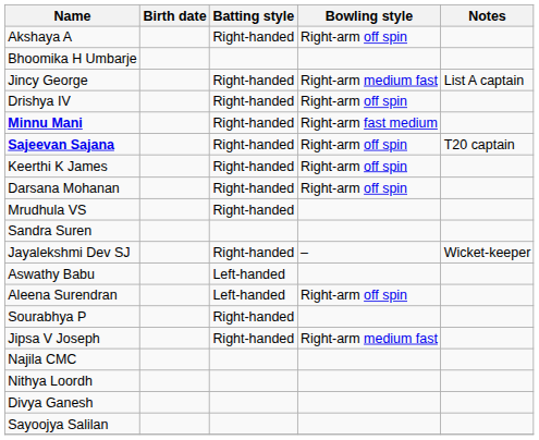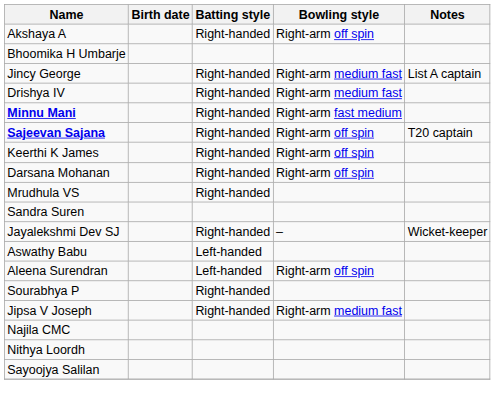 <table class="wikitable sortable" style="font-size:95%;">
 <tr>
 <th align=center>Name</th>
 <th align=center>Birth date</th>
 <th align=center>Batting style</th>
 <th align=center>Bowling style</th>
 <th align=center>Notes</th>
 </tr>
 <tr>
 <td>Akshaya A</td>
 <td></td>
 <td>Right-handed</td>
 <td>Right-arm <a href='#'>off spin</a></td>
 <td></td>
 </tr>
 <tr>
 <td>Bhoomika H Umbarje</td>
 <td></td>
 <td></td>
 <td></td>
 <td></td>
 </tr>
 <tr>
 <td>Jincy George</td>
 <td></td>
 <td>Right-handed</td>
 <td>Right-arm <a href='#'>medium fast</a></td>
 <td>List A captain</td>
 </tr>
 <tr>
 <td>Drishya IV</td>
 <td></td>
 <td>Right-handed</td>
-<td>Right-arm <a href='#'>off spin</a></td>
+<td>Right-arm <a href='#'>medium fast</a></td>
 <td></td>
 </tr>
 <tr>
 <td><strong><a href='#'>Minnu Mani</a></strong></td>
 <td></td>
 <td>Right-handed</td>
 <td>Right-arm <a href='#'>fast medium</a></td>
 <td></td>
 </tr>
 <tr>
 <td><strong><a href='#'>Sajeevan Sajana</a></strong></td>
 <td></td>
 <td>Right-handed</td>
 <td>Right-arm <a href='#'>off spin</a></td>
 <td>T20 captain</td>
 </tr>
 <tr>
 <td>Keerthi K James</td>
 <td></td>
 <td>Right-handed</td>
 <td>Right-arm <a href='#'>off spin</a></td>
 <td></td>
 </tr>
 <tr>
 <td>Darsana Mohanan</td>
 <td></td>
 <td>Right-handed</td>
 <td>Right-arm <a href='#'>off spin</a></td>
 <td></td>
 </tr>
 <tr>
 <td>Mrudhula VS</td>
 <td></td>
 <td>Right-handed</td>
 <td></td>
 <td></td>
 </tr>
 <tr>
 <td>Sandra Suren</td>
 <td></td>
 <td></td>
 <td></td>
 <td></td>
 </tr>
 <tr>
 <td>Jayalekshmi Dev SJ</td>
 <td></td>
 <td>Right-handed</td>
 <td>–</td>
 <td>Wicket-keeper</td>
 </tr>
 <tr>
 <td>Aswathy Babu</td>
 <td></td>
 <td>Left-handed</td>
 <td></td>
 <td></td>
 </tr>
 <tr>
 <td>Aleena Surendran</td>
 <td></td>
 <td>Left-handed</td>
 <td>Right-arm <a href='#'>off spin</a></td>
 <td></td>
 </tr>
 <tr>
 <td>Sourabhya P</td>
 <td></td>
 <td>Right-handed</td>
 <td></td>
 <td></td>
 </tr>
 <tr>
 <td>Jipsa V Joseph</td>
 <td></td>
 <td>Right-handed</td>
 <td>Right-arm <a href='#'>medium fast</a></td>
 <td></td>
 </tr>
 <tr>
 <td>Najila CMC</td>
 <td></td>
 <td></td>
 <td></td>
 <td></td>
 </tr>
 <tr>
 <td>Nithya Loordh</td>
 <td></td>
 <td></td>
 <td></td>
 <td></td>
 </tr>
 <tr>
-<td>Divya Ganesh</td>
-<td></td>
-<td></td>
-<td></td>
-<td></td>
-</tr>
-<tr>
 <td>Sayoojya Salilan</td>
 <td></td>
 <td></td>
 <td></td>
 <td></td>
 </tr>
 <tr>
 </tr>
 </table>
